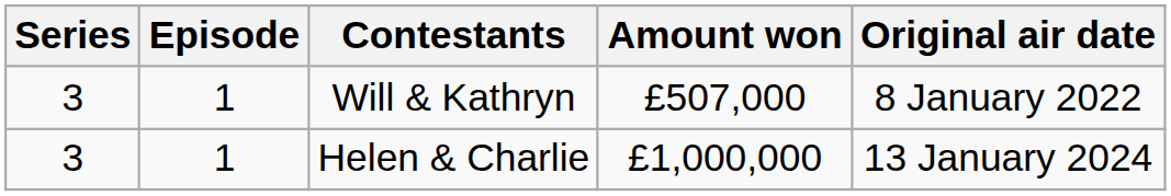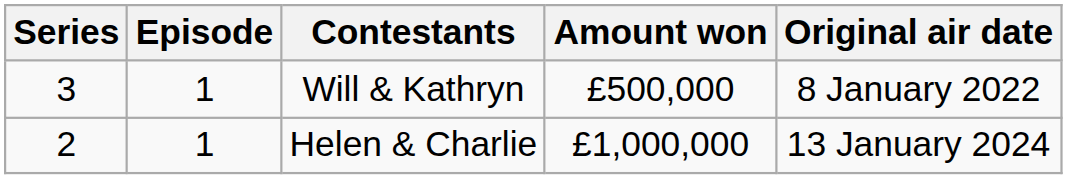 <table class="wikitable" style="text-align:center">
 <tr>
 <th>Series</th>
 <th>Episode</th>
 <th>Contestants</th>
 <th>Amount won</th>
 <th>Original air date</th>
 </tr>
 <tr>
 <td>3</td>
 <td>1</td>
 <td>Will & Kathryn</td>
-<td>£507,000</td>
+<td>£500,000</td>
 <td>8 January 2022</td>
 </tr>
 <tr>
-<td>3</td>
+<td>2</td>
 <td>1</td>
 <td>Helen & Charlie</td>
 <td>£1,000,000</td>
 <td>13 January 2024</td>
 </tr>
 </table>
